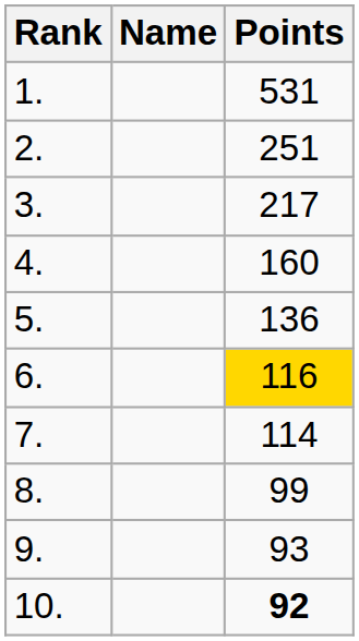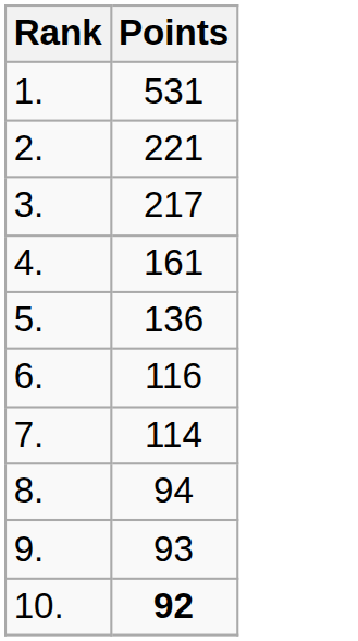 <table class="wikitable sortable">
 <tr>
 <th>Rank</th>
-<th>Name</th>
 <th>Points</th>
 </tr>
 <tr>
 <td>1.</td>
-<td></td>
 <td align=center>531</td>
 </tr>
 <tr>
 <td>2.</td>
-<td></td>
-<td align=center>251</td>
+<td align=center>221</td>
 </tr>
 <tr>
 <td>3.</td>
-<td></td>
 <td align=center>217</td>
 </tr>
 <tr>
 <td>4.</td>
-<td></td>
-<td align=center>160</td>
+<td align=center>161</td>
 </tr>
 <tr>
 <td>5.</td>
-<td></td>
 <td align=center>136</td>
 </tr>
 <tr>
 <td>6.</td>
-<td></td>
-<td align=center style="background: gold;">116</td>
+<td align=center>116</td>
 </tr>
 <tr>
 <td>7.</td>
-<td></td>
 <td align=center>114</td>
 </tr>
 <tr>
 <td>8.</td>
-<td></td>
-<td align=center>99</td>
+<td align=center>94</td>
 </tr>
 <tr>
 <td>9.</td>
-<td></td>
 <td align=center>93</td>
 </tr>
 <tr>
 <td>10.</td>
-<td></td>
 <td align=center><strong>92</strong></td>
 </tr>
 </table>
